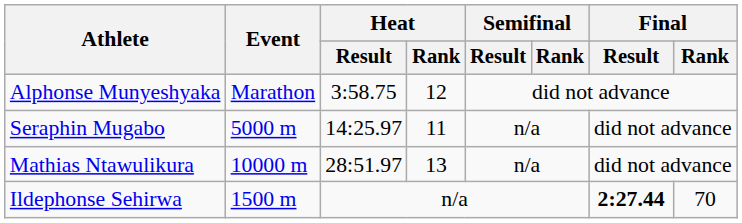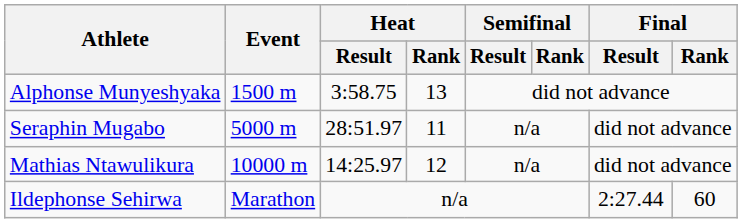 <table class="wikitable" style="font-size:90%">
 <tr>
 <th rowspan="2">Athlete</th>
 <th rowspan="2">Event</th>
 <th colspan="2">Heat</th>
 <th colspan="2">Semifinal</th>
 <th colspan="2">Final</th>
 </tr>
 <tr style="font-size:95%">
 <th>Result</th>
 <th>Rank</th>
 <th>Result</th>
 <th>Rank</th>
 <th>Result</th>
 <th>Rank</th>
 </tr>
 <tr align=center>
 <td align=left><a href='#'>Alphonse Munyeshyaka</a></td>
-<td align=left><a href='#'>Marathon</a></td>
+<td align=left><a href='#'>1500 m</a></td>
 <td>3:58.75</td>
-<td>12</td>
+<td>13</td>
 <td colspan=4>did not advance</td>
 </tr>
 <tr align=center>
 <td align=left><a href='#'>Seraphin Mugabo</a></td>
 <td align=left><a href='#'>5000 m</a></td>
-<td>14:25.97</td>
+<td>28:51.97</td>
 <td>11</td>
 <td colspan=2>n/a</td>
 <td colspan=2>did not advance</td>
 </tr>
 <tr align=center>
 <td align=left><a href='#'>Mathias Ntawulikura</a></td>
 <td align=left><a href='#'>10000 m</a></td>
-<td>28:51.97</td>
-<td>13</td>
+<td>14:25.97</td>
+<td>12</td>
 <td colspan=2>n/a</td>
 <td colspan=2>did not advance</td>
 </tr>
 <tr align=center>
 <td align=left><a href='#'>Ildephonse Sehirwa</a></td>
-<td align=left><a href='#'>1500 m</a></td>
+<td align=left><a href='#'>Marathon</a></td>
 <td colspan=4>n/a</td>
-<td><strong>2:27.44</strong></td>
-<td>70</td>
+<td>2:27.44</td>
+<td>60</td>
 </tr>
 </table>
